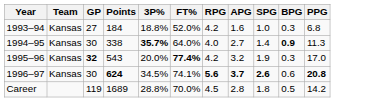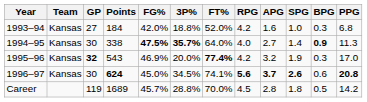 <table class="wikitable">
 <tr>
 <th>Year</th>
 <th>Team</th>
 <th>GP</th>
 <th>Points</th>
+<th>FG%</th>
 <th>3P%</th>
 <th>FT%</th>
 <th>RPG</th>
 <th>APG</th>
 <th>SPG</th>
 <th>BPG</th>
 <th>PPG</th>
 </tr>
 <tr>
 <td>1993–94</td>
 <td>Kansas</td>
 <td>27</td>
 <td>184</td>
+<td>42.0%</td>
 <td>18.8%</td>
 <td>52.0%</td>
 <td>4.2</td>
 <td>1.6</td>
 <td>1.0</td>
 <td>0.3</td>
 <td>6.8</td>
 </tr>
 <tr>
 <td>1994–95</td>
 <td>Kansas</td>
 <td>30</td>
 <td>338</td>
+<td><strong>47.5%</strong></td>
 <td><strong>35.7%</strong></td>
 <td>64.0%</td>
 <td>4.0</td>
 <td>2.7</td>
 <td>1.4</td>
 <td><strong>0.9</strong></td>
 <td>11.3</td>
 </tr>
 <tr>
 <td>1995–96</td>
 <td>Kansas</td>
 <td><strong>32</strong></td>
 <td>543</td>
+<td>46.9%</td>
 <td>20.0%</td>
 <td><strong>77.4%</strong></td>
 <td>4.2</td>
 <td>3.2</td>
 <td>1.9</td>
 <td>0.3</td>
 <td>17.0</td>
 </tr>
 <tr>
 <td>1996–97</td>
 <td>Kansas</td>
 <td>30</td>
 <td><strong>624</strong></td>
+<td>45.0%</td>
 <td>34.5%</td>
 <td>74.1%</td>
 <td><strong>5.6</strong></td>
 <td><strong>3.7</strong></td>
 <td><strong>2.6</strong></td>
 <td>0.6</td>
 <td><strong>20.8</strong></td>
 </tr>
 <tr>
 <td>Career</td>
 <td></td>
 <td>119</td>
 <td>1689</td>
+<td>45.7%</td>
 <td>28.8%</td>
 <td>70.0%</td>
 <td>4.5</td>
 <td>2.8</td>
 <td>1.8</td>
 <td>0.5</td>
 <td>14.2</td>
 </tr>
 </table>
